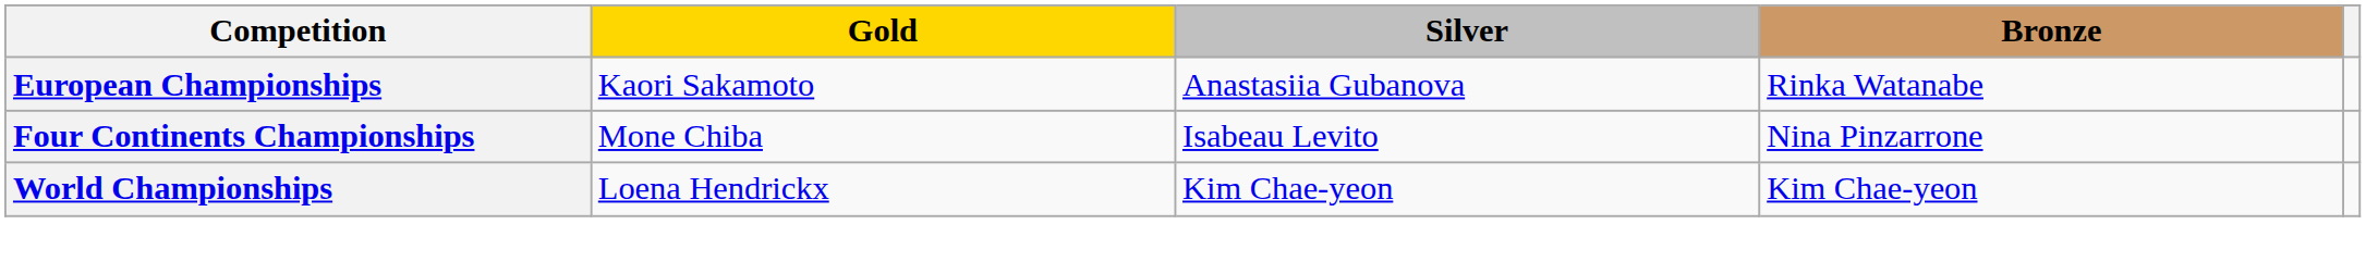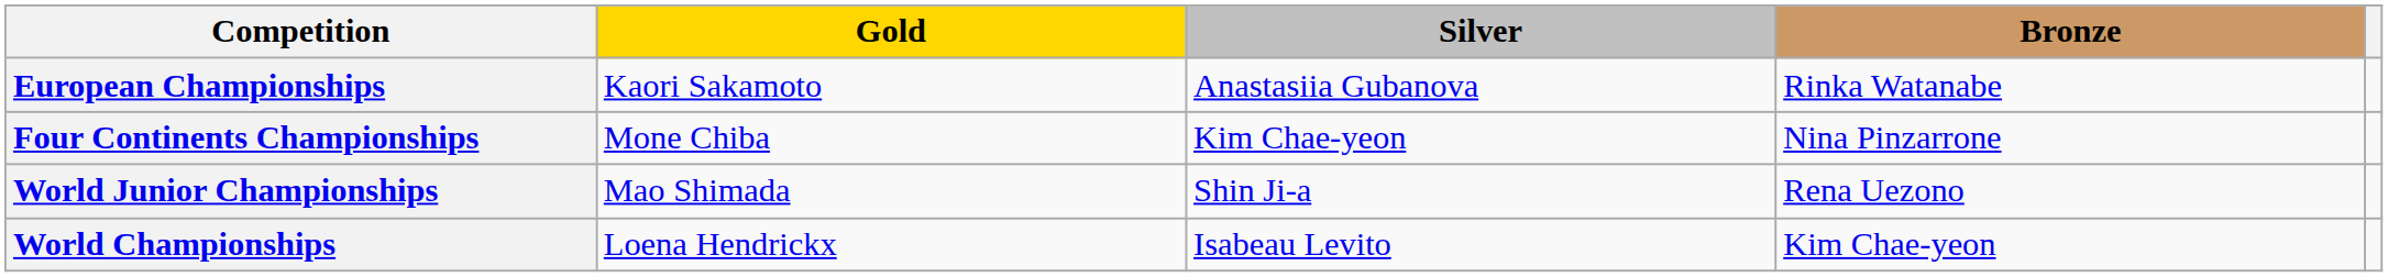 <table class="wikitable unsortable" style="text-align:left; width:90%">
 <tr>
 <th scope="col" style="text-align:center; width:25%">Competition</th>
 <td scope="col" style="text-align:center; width:25%; background:gold"><strong>Gold</strong></td>
 <td scope="col" style="text-align:center; width:25%; background:silver"><strong>Silver</strong></td>
 <td scope="col" style="text-align:center; width:25%; background:#c96"><strong>Bronze</strong></td>
 <th scope="col" style="text-align:center"></th>
 </tr>
 <tr>
 <th scope="row" style="text-align:left"> <a href='#'>European Championships</a></th>
 <td> <a href='#'>Kaori Sakamoto</a></td>
 <td> <a href='#'>Anastasiia Gubanova</a></td>
 <td> <a href='#'>Rinka Watanabe</a></td>
 <td></td>
 </tr>
 <tr>
 <th scope="row" style="text-align:left"> <a href='#'>Four Continents Championships</a></th>
 <td> <a href='#'>Mone Chiba</a></td>
-<td> <a href='#'>Isabeau Levito</a></td>
+<td> <a href='#'>Kim Chae-yeon</a></td>
 <td> <a href='#'>Nina Pinzarrone</a></td>
+<td></td>
+</tr>
+<tr>
+<th scope="row" style="text-align:left"> <a href='#'>World Junior Championships</a></th>
+<td> <a href='#'>Mao Shimada</a></td>
+<td> <a href='#'>Shin Ji-a</a></td>
+<td> <a href='#'>Rena Uezono</a></td>
 <td></td>
 </tr>
 <tr>
 <th scope="row" style="text-align:left"> <a href='#'>World Championships</a></th>
 <td> <a href='#'>Loena Hendrickx</a></td>
-<td> <a href='#'>Kim Chae-yeon</a></td>
+<td> <a href='#'>Isabeau Levito</a></td>
 <td> <a href='#'>Kim Chae-yeon</a></td>
 <td></td>
 </tr>
 </table>
